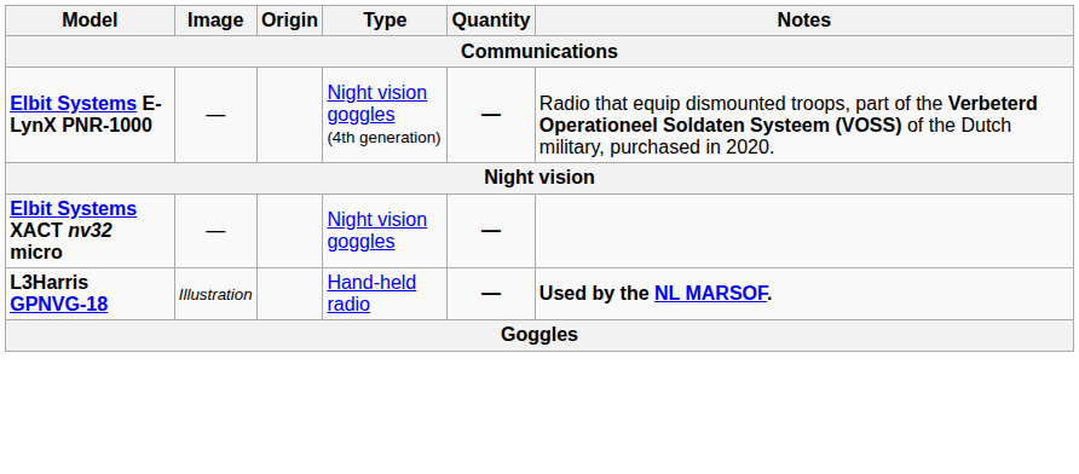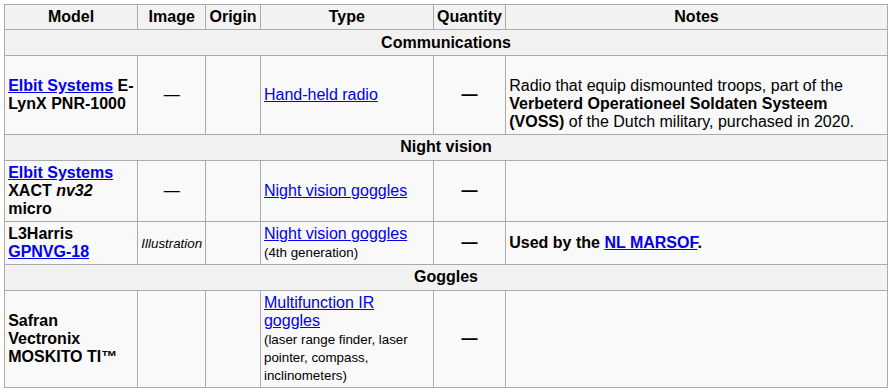 <table class="wikitable" style="width:100%;">
 <tr>
 <th>Model</th>
 <th>Image</th>
 <th>Origin</th>
 <th>Type</th>
 <th>Quantity</th>
 <th>Notes</th>
 </tr>
 <tr>
 <th colspan="6">Communications</th>
 </tr>
 <tr>
 <td><strong><a href='#'>Elbit Systems</a> E-LynX PNR-1000</strong></td>
 <td style="text-align: center;">—</td>
 <td><small></small></td>
-<td><a href='#'>Night vision goggles</a><br><small>(4th generation)</small></td>
+<td><a href='#'>Hand-held radio</a></td>
 <td style="text-align: center;"><strong>—</strong></td>
 <td><br>Radio that equip dismounted troops, part of the <strong>Verbeterd Operationeel Soldaten Systeem (VOSS)</strong> of the Dutch military, purchased in 2020.</td>
 </tr>
 <tr>
 <th colspan="6">Night vision</th>
 </tr>
 <tr>
 <td><strong><a href='#'>Elbit Systems</a> XACT <em>nv32</em> micro</strong></td>
 <td style="text-align: center;">—</td>
 <td><small></small></td>
 <td><a href='#'>Night vision goggles</a></td>
 <td style="text-align: center;"><strong>—</strong></td>
 <td></td>
 </tr>
 <tr>
 <td><strong>L3Harris <a href='#'>GPNVG-18</a></strong></td>
 <td style="text-align: center;"><em><small>Illustration</small></em></td>
 <td><small></small></td>
-<td><a href='#'>Hand-held radio</a></td>
+<td><a href='#'>Night vision goggles</a><br><small>(4th generation)</small></td>
 <td style="text-align: center;"><strong>—</strong></td>
 <td><strong>Used by the <a href='#'>NL MARSOF</a>.</strong></td>
 </tr>
 <tr>
 <th colspan="6">Goggles</th>
 </tr>
+<tr>
+<td><strong>Safran Vectronix MOSKITO TI™</strong></td>
+<td style="text-align: center;"></td>
+<td><small></small></td>
+<td><a href='#'>Multifunction IR goggles</a><br><small>(laser range finder, laser pointer, compass, inclinometers)</small></td>
+<td style="text-align: center;"><strong>—</strong></td>
+<td></td>
+</tr>
 </table>
